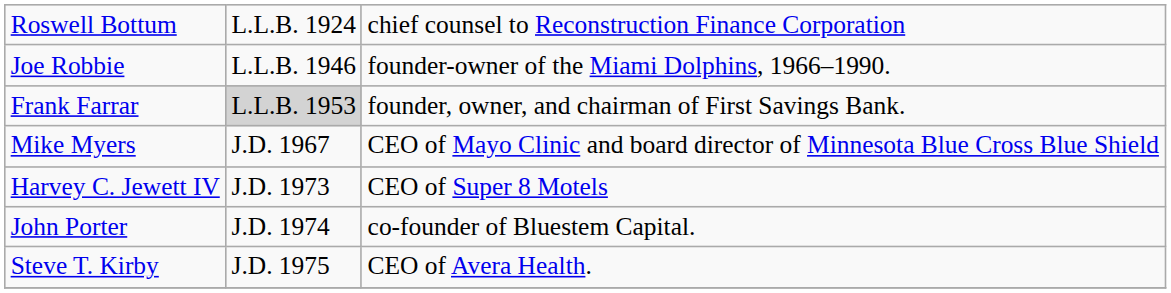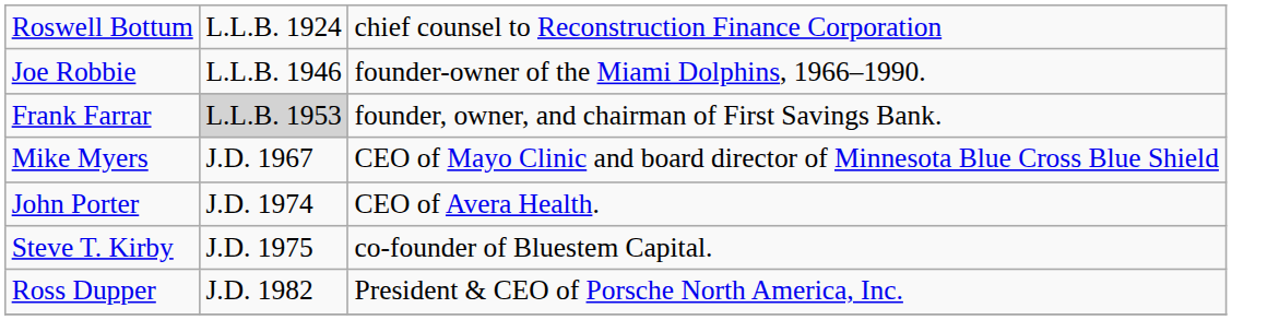 <table class="wikitable">
 <tr>
 <td><a href='#'>Roswell Bottum</a></td>
 <td>L.L.B. 1924</td>
 <td>chief counsel to <a href='#'>Reconstruction Finance Corporation</a></td>
 </tr>
 <tr>
 <td><a href='#'>Joe Robbie</a></td>
 <td>L.L.B. 1946</td>
 <td>founder-owner of the <a href='#'>Miami Dolphins</a>, 1966–1990.</td>
 </tr>
 <tr>
 <td><a href='#'>Frank Farrar</a></td>
 <td style="background: lightgrey;">L.L.B. 1953</td>
 <td>founder, owner, and chairman of First Savings Bank.</td>
 </tr>
 <tr>
 <td><a href='#'>Mike Myers</a></td>
 <td>J.D. 1967</td>
 <td>CEO of <a href='#'>Mayo Clinic</a> and board director of <a href='#'>Minnesota Blue Cross Blue Shield</a></td>
 </tr>
 <tr>
-<td><a href='#'>Harvey C. Jewett IV</a></td>
-<td>J.D. 1973</td>
-<td>CEO of <a href='#'>Super 8 Motels</a></td>
-</tr>
-<tr>
 <td><a href='#'>John Porter</a></td>
 <td>J.D. 1974</td>
-<td>co-founder of Bluestem Capital.</td>
+<td>CEO of <a href='#'>Avera Health</a>.</td>
 </tr>
 <tr>
 <td><a href='#'>Steve T. Kirby</a></td>
 <td>J.D. 1975</td>
-<td>CEO of <a href='#'>Avera Health</a>.</td>
+<td>co-founder of Bluestem Capital.</td>
+</tr>
+<tr>
+<td><a href='#'>Ross Dupper</a></td>
+<td>J.D. 1982</td>
+<td>President & CEO of <a href='#'>Porsche North America, Inc.</a></td>
 </tr>
 <tr>
 </tr>
 </table>
